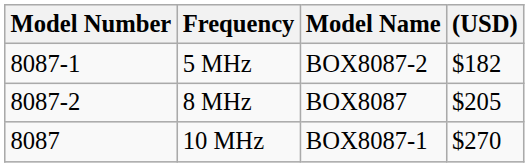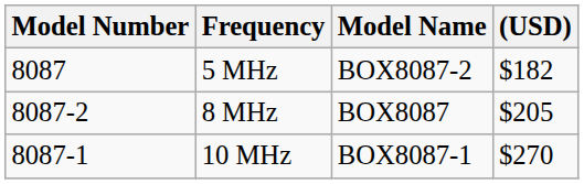 <table class="wikitable">
 <tr>
 <th>Model Number</th>
 <th>Frequency</th>
 <th>Model Name</th>
 <th>(USD)</th>
 </tr>
 <tr>
-<td>8087-1</td>
+<td>8087</td>
 <td>5 MHz</td>
 <td>BOX8087-2</td>
 <td>$182</td>
 </tr>
 <tr>
 <td>8087-2</td>
 <td>8 MHz</td>
 <td>BOX8087</td>
 <td>$205</td>
 </tr>
 <tr>
-<td>8087</td>
+<td>8087-1</td>
 <td>10 MHz</td>
 <td>BOX8087-1</td>
 <td>$270</td>
 </tr>
 </table>
